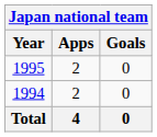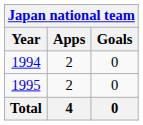 <table class="wikitable" style="text-align:center">
 <tr>
 <th colspan=3><a href='#'>Japan national team</a></th>
 </tr>
 <tr>
 <th>Year</th>
 <th>Apps</th>
 <th>Goals</th>
 </tr>
 <tr>
-<td><a href='#'>1995</a></td>
+<td><a href='#'>1994</a></td>
 <td>2</td>
 <td>0</td>
 </tr>
 <tr>
-<td><a href='#'>1994</a></td>
+<td><a href='#'>1995</a></td>
 <td>2</td>
 <td>0</td>
 </tr>
 <tr>
 <th>Total</th>
 <th>4</th>
 <th>0</th>
 </tr>
 </table>
